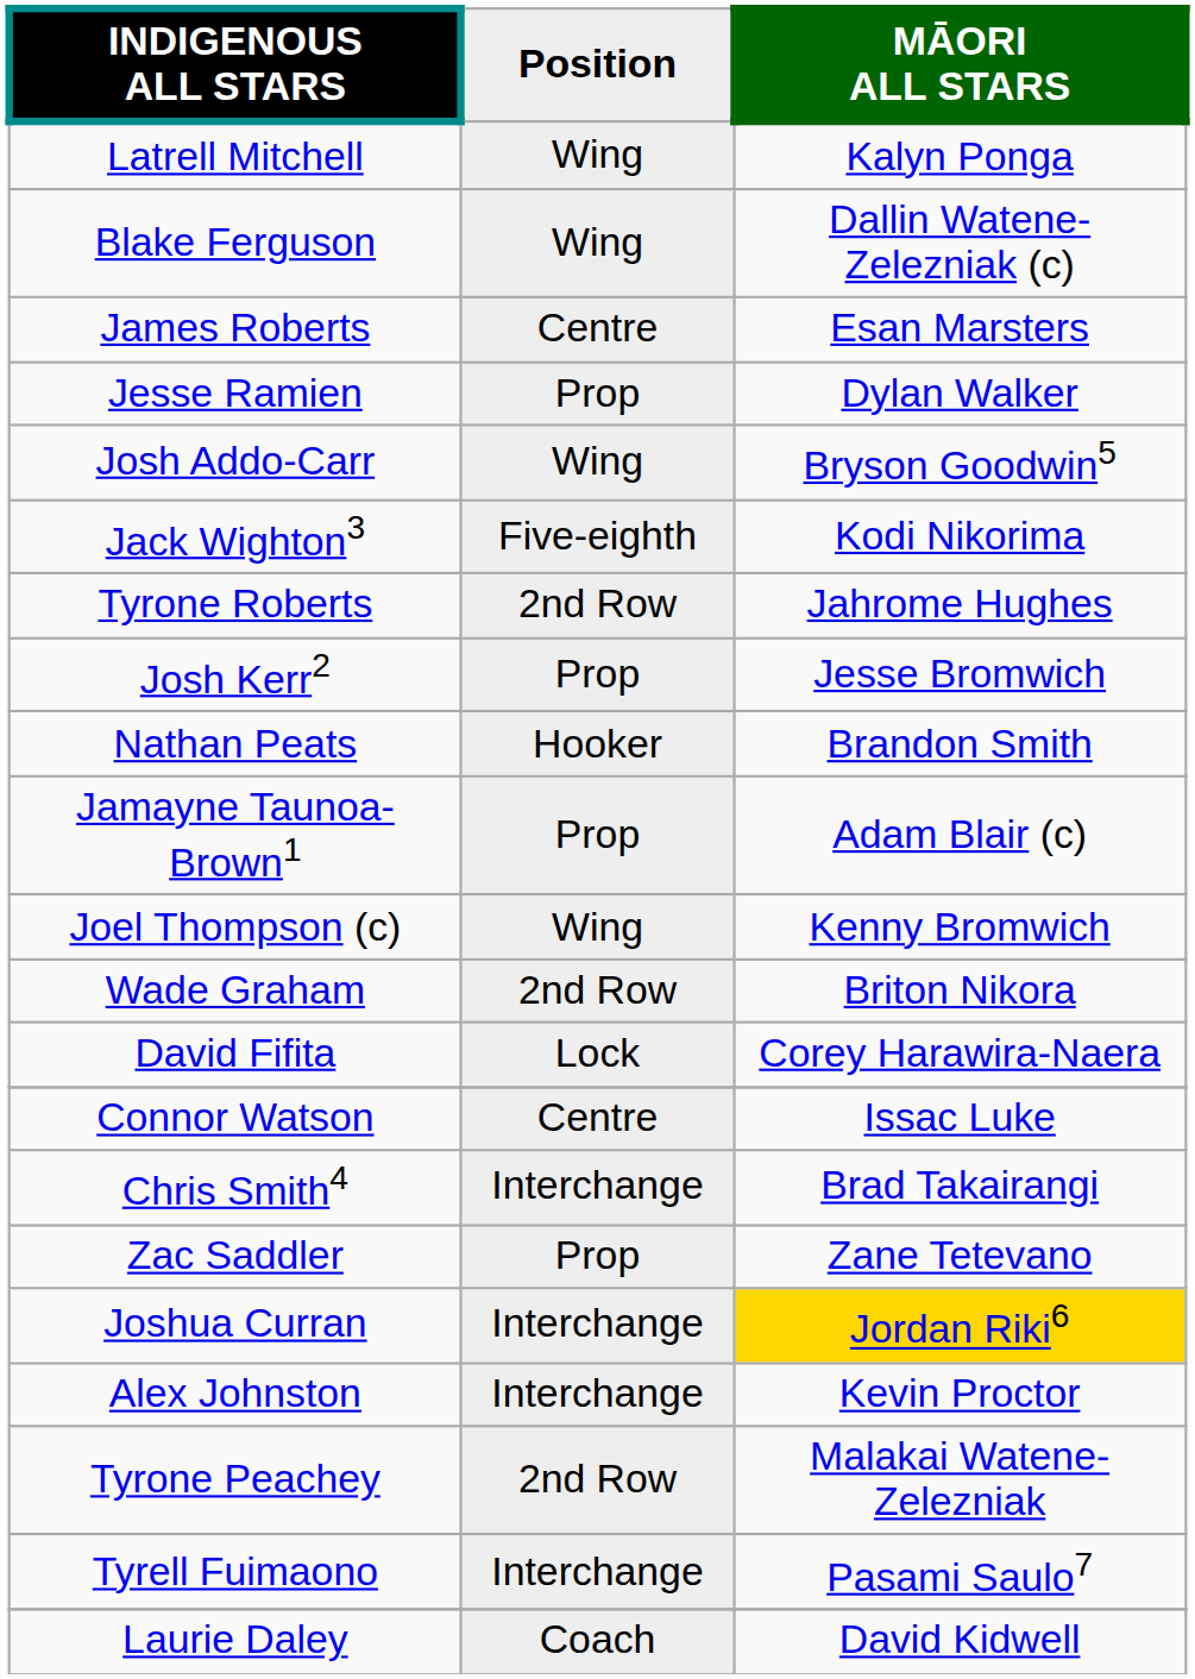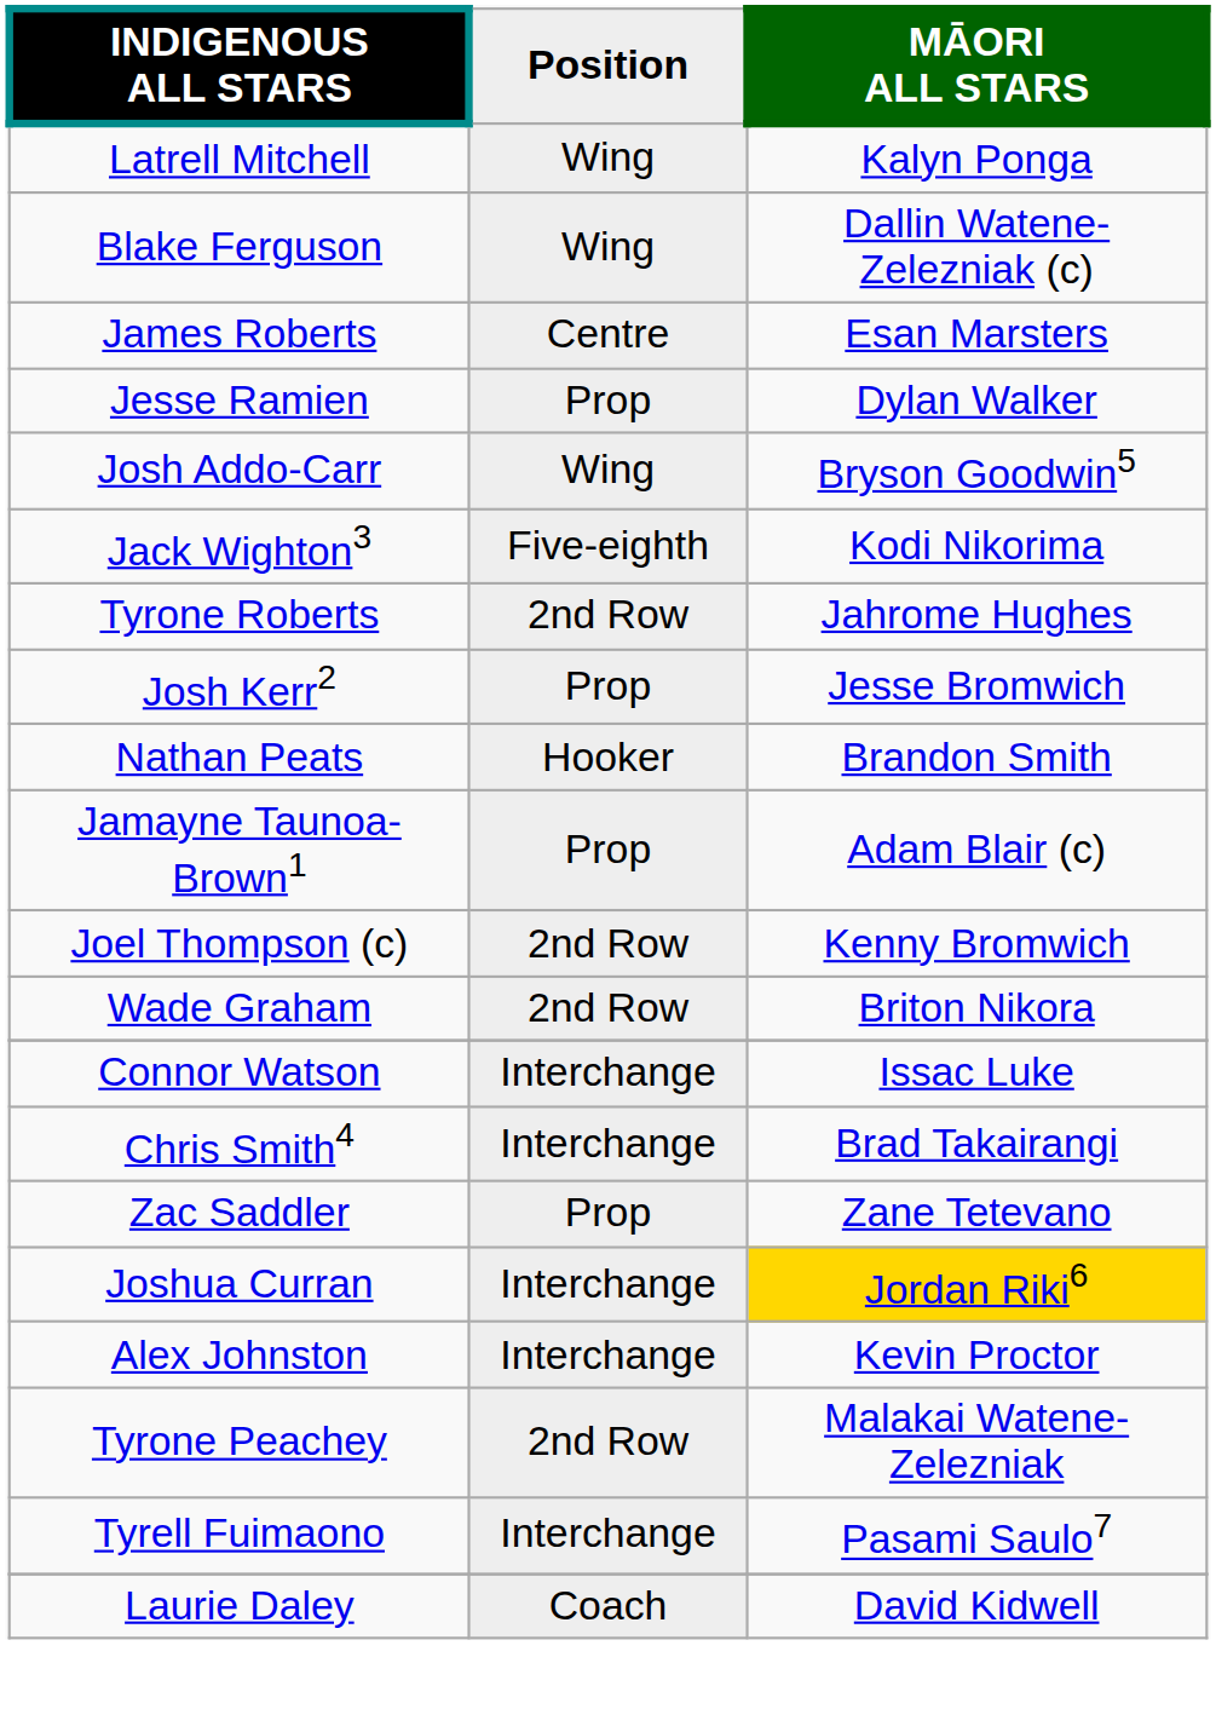 <table class="wikitable" style="margin: 1em auto 1em auto">
 <tr>
 <th align="centre" style="width:170px; border:3px solid darkcyan; background:black; color:white">INDIGENOUS<br>ALL STARS</th>
 <th align="center" width="100" style="background: #eeeeee; color: black">Position</th>
 <th align="centre" style="width:170px; border:3px solid darkgreen; background:darkgreen; color:white">MĀORI<br>ALL STARS</th>
 </tr>
 <tr>
 <td align="center"><a href='#'>Latrell Mitchell</a> </td>
 <td align="center" style="background: #eeeeee">Wing</td>
 <td align="center"> <a href='#'>Kalyn Ponga</a></td>
 </tr>
 <tr>
 <td align="center"><a href='#'>Blake Ferguson</a> </td>
 <td align="center" style="background: #eeeeee">Wing</td>
 <td align="center"> <a href='#'>Dallin Watene-Zelezniak</a> (c)</td>
 </tr>
 <tr>
 <td align="center"><a href='#'>James Roberts</a> </td>
 <td align="center" style="background: #eeeeee">Centre</td>
 <td align="center"> <a href='#'>Esan Marsters</a></td>
 </tr>
 <tr>
 <td align="center"><a href='#'>Jesse Ramien</a> </td>
 <td align="center" style="background: #eeeeee">Prop</td>
 <td align="center"> <a href='#'>Dylan Walker</a></td>
 </tr>
 <tr>
 <td align="center"><a href='#'>Josh Addo-Carr</a> </td>
 <td align="center" style="background: #eeeeee">Wing</td>
 <td align="center"> <a href='#'>Bryson Goodwin</a><sup>5</sup></td>
 </tr>
 <tr>
 <td align="center"><a href='#'>Jack Wighton</a><sup>3</sup> </td>
 <td align="center" style="background: #eeeeee">Five-eighth</td>
 <td align="center"> <a href='#'>Kodi Nikorima</a></td>
 </tr>
 <tr>
 <td align="center"><a href='#'>Tyrone Roberts</a> </td>
 <td align="center" style="background: #eeeeee">2nd Row</td>
 <td align="center"> <a href='#'>Jahrome Hughes</a></td>
 </tr>
 <tr>
 <td align="center"><a href='#'>Josh Kerr</a><sup>2</sup> </td>
 <td align="center" style="background: #eeeeee">Prop</td>
 <td align="center"> <a href='#'>Jesse Bromwich</a></td>
 </tr>
 <tr>
 <td align="center"><a href='#'>Nathan Peats</a> </td>
 <td align="center" style="background: #eeeeee">Hooker</td>
 <td align="center"> <a href='#'>Brandon Smith</a></td>
 </tr>
 <tr>
 <td align="center"><a href='#'>Jamayne Taunoa-Brown</a><sup>1</sup> </td>
 <td align="center" style="background: #eeeeee">Prop</td>
 <td align="center"> <a href='#'>Adam Blair</a> (c)</td>
 </tr>
 <tr>
 <td align="center"><a href='#'>Joel Thompson</a> (c) </td>
-<td align="center" style="background: #eeeeee">Wing</td>
+<td align="center" style="background: #eeeeee">2nd Row</td>
 <td align="center"> <a href='#'>Kenny Bromwich</a></td>
 </tr>
 <tr>
 <td align="center"><a href='#'>Wade Graham</a> </td>
 <td align="center" style="background: #eeeeee">2nd Row</td>
 <td align="center"> <a href='#'>Briton Nikora</a></td>
 </tr>
 <tr>
-<td align="center"><a href='#'>David Fifita</a> </td>
-<td align="center" style="background: #eeeeee">Lock</td>
-<td align="center"> <a href='#'>Corey Harawira-Naera</a></td>
-</tr>
-<tr>
 </tr>
 <tr>
 <td align="center"><a href='#'>Connor Watson</a> </td>
-<td align="center" style="background: #eeeeee">Centre</td>
+<td align="center" style="background: #eeeeee">Interchange</td>
 <td align="center"> <a href='#'>Issac Luke</a></td>
 </tr>
 <tr>
 <td align="center"><a href='#'>Chris Smith</a><sup>4</sup></td>
 <td align="center" style="background: #eeeeee">Interchange</td>
 <td align="center"> <a href='#'>Brad Takairangi</a></td>
 </tr>
 <tr>
 <td align="center"><a href='#'>Zac Saddler</a></td>
 <td align="center" style="background: #eeeeee">Prop</td>
 <td align="center"> <a href='#'>Zane Tetevano</a></td>
 </tr>
 <tr>
 <td align="center"><a href='#'>Joshua Curran</a> </td>
 <td align="center" style="background: #eeeeee">Interchange</td>
 <td align="center" style="background: gold;"> <a href='#'>Jordan Riki</a><sup>6</sup></td>
 </tr>
 <tr>
 <td align="center"><a href='#'>Alex Johnston</a> </td>
 <td align="center" style="background: #eeeeee">Interchange</td>
 <td align="center"> <a href='#'>Kevin Proctor</a></td>
 </tr>
 <tr>
 <td align="center"><a href='#'>Tyrone Peachey</a> </td>
 <td align="center" style="background: #eeeeee">2nd Row</td>
 <td align="center"> <a href='#'>Malakai Watene-Zelezniak</a></td>
 </tr>
 <tr>
 <td align="center"><a href='#'>Tyrell Fuimaono</a> </td>
 <td align="center" style="background: #eeeeee">Interchange</td>
 <td align="center"> <a href='#'>Pasami Saulo</a><sup>7</sup></td>
 </tr>
 <tr>
 </tr>
 <tr>
 <td align="center"><a href='#'>Laurie Daley</a></td>
 <td align="center" style="background: #eeeeee">Coach</td>
 <td align="center"><a href='#'>David Kidwell</a></td>
 </tr>
 </table>
